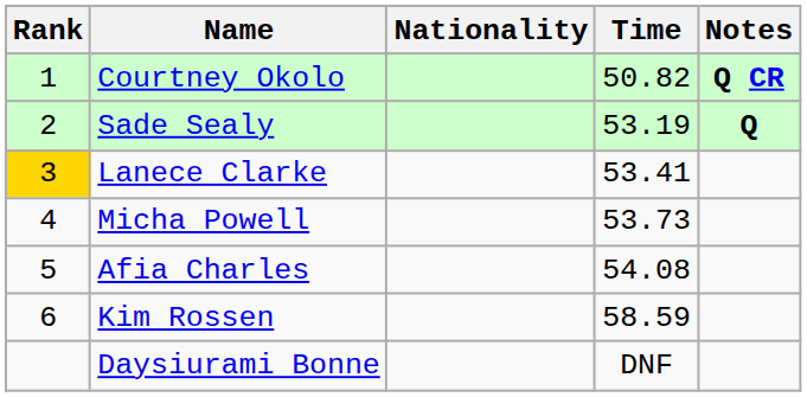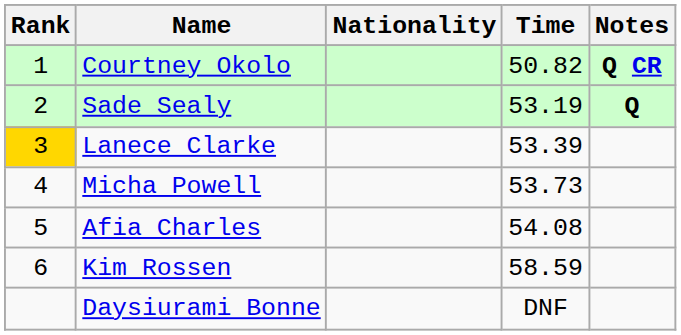 <table class="wikitable sortable" style="text-align:center">
 <tr>
 <th>Rank</th>
 <th>Name</th>
 <th>Nationality</th>
 <th>Time</th>
 <th>Notes</th>
 </tr>
 <tr bgcolor=ccffcc>
 <td align=center>1</td>
 <td align=left><a href='#'>Courtney Okolo</a></td>
 <td align=left></td>
 <td>50.82</td>
 <td><strong>Q</strong> <strong><a href='#'>CR</a></strong></td>
 </tr>
 <tr bgcolor=ccffcc>
 <td align=center>2</td>
 <td align=left><a href='#'>Sade Sealy</a></td>
 <td align=left></td>
 <td>53.19</td>
 <td><strong>Q</strong></td>
 </tr>
 <tr>
 <td align=center style="background: gold;">3</td>
 <td align=left><a href='#'>Lanece Clarke</a></td>
 <td align=left></td>
-<td>53.41</td>
+<td>53.39</td>
 <td></td>
 </tr>
 <tr>
 <td align=center>4</td>
 <td align=left><a href='#'>Micha Powell</a></td>
 <td align=left></td>
 <td>53.73</td>
 <td></td>
 </tr>
 <tr>
 <td align=center>5</td>
 <td align=left><a href='#'>Afia Charles</a></td>
 <td align=left></td>
 <td>54.08</td>
 <td></td>
 </tr>
 <tr>
 <td align=center>6</td>
 <td align=left><a href='#'>Kim Rossen</a></td>
 <td align=left></td>
 <td>58.59</td>
 <td></td>
 </tr>
 <tr>
 <td align=center></td>
 <td align=left><a href='#'>Daysiurami Bonne</a></td>
 <td align=left></td>
 <td>DNF</td>
 <td></td>
 </tr>
 </table>
